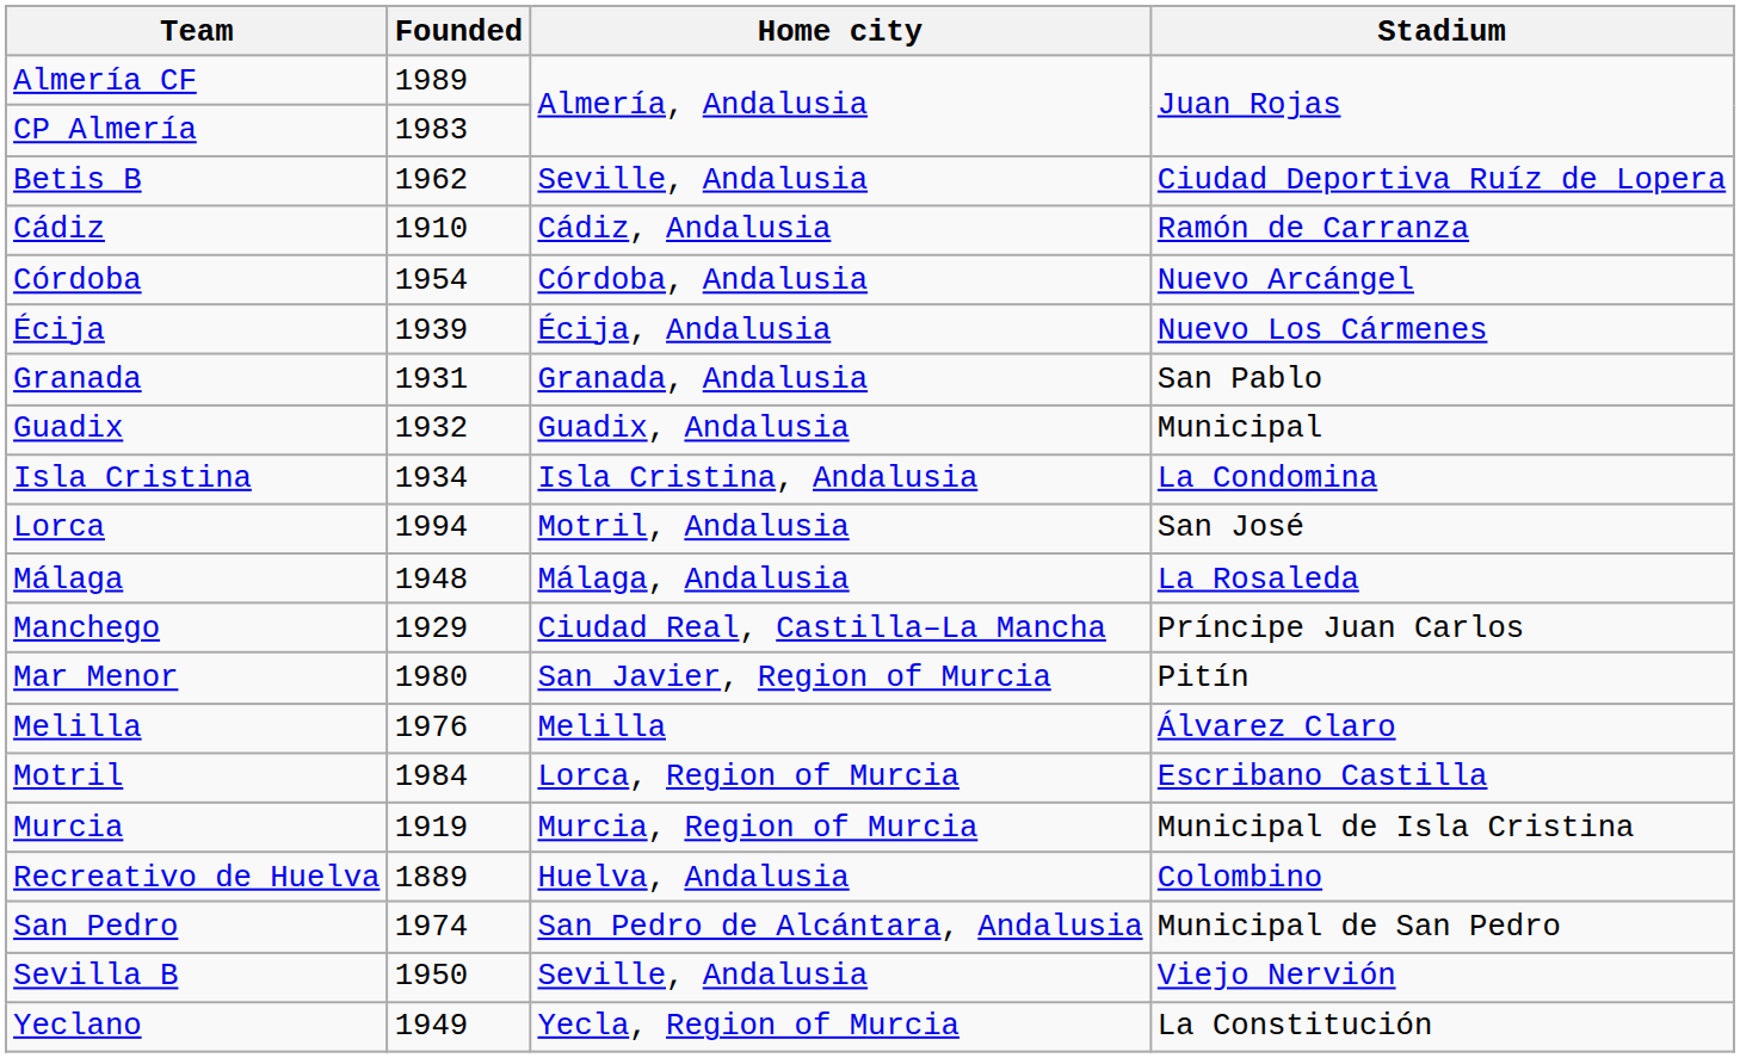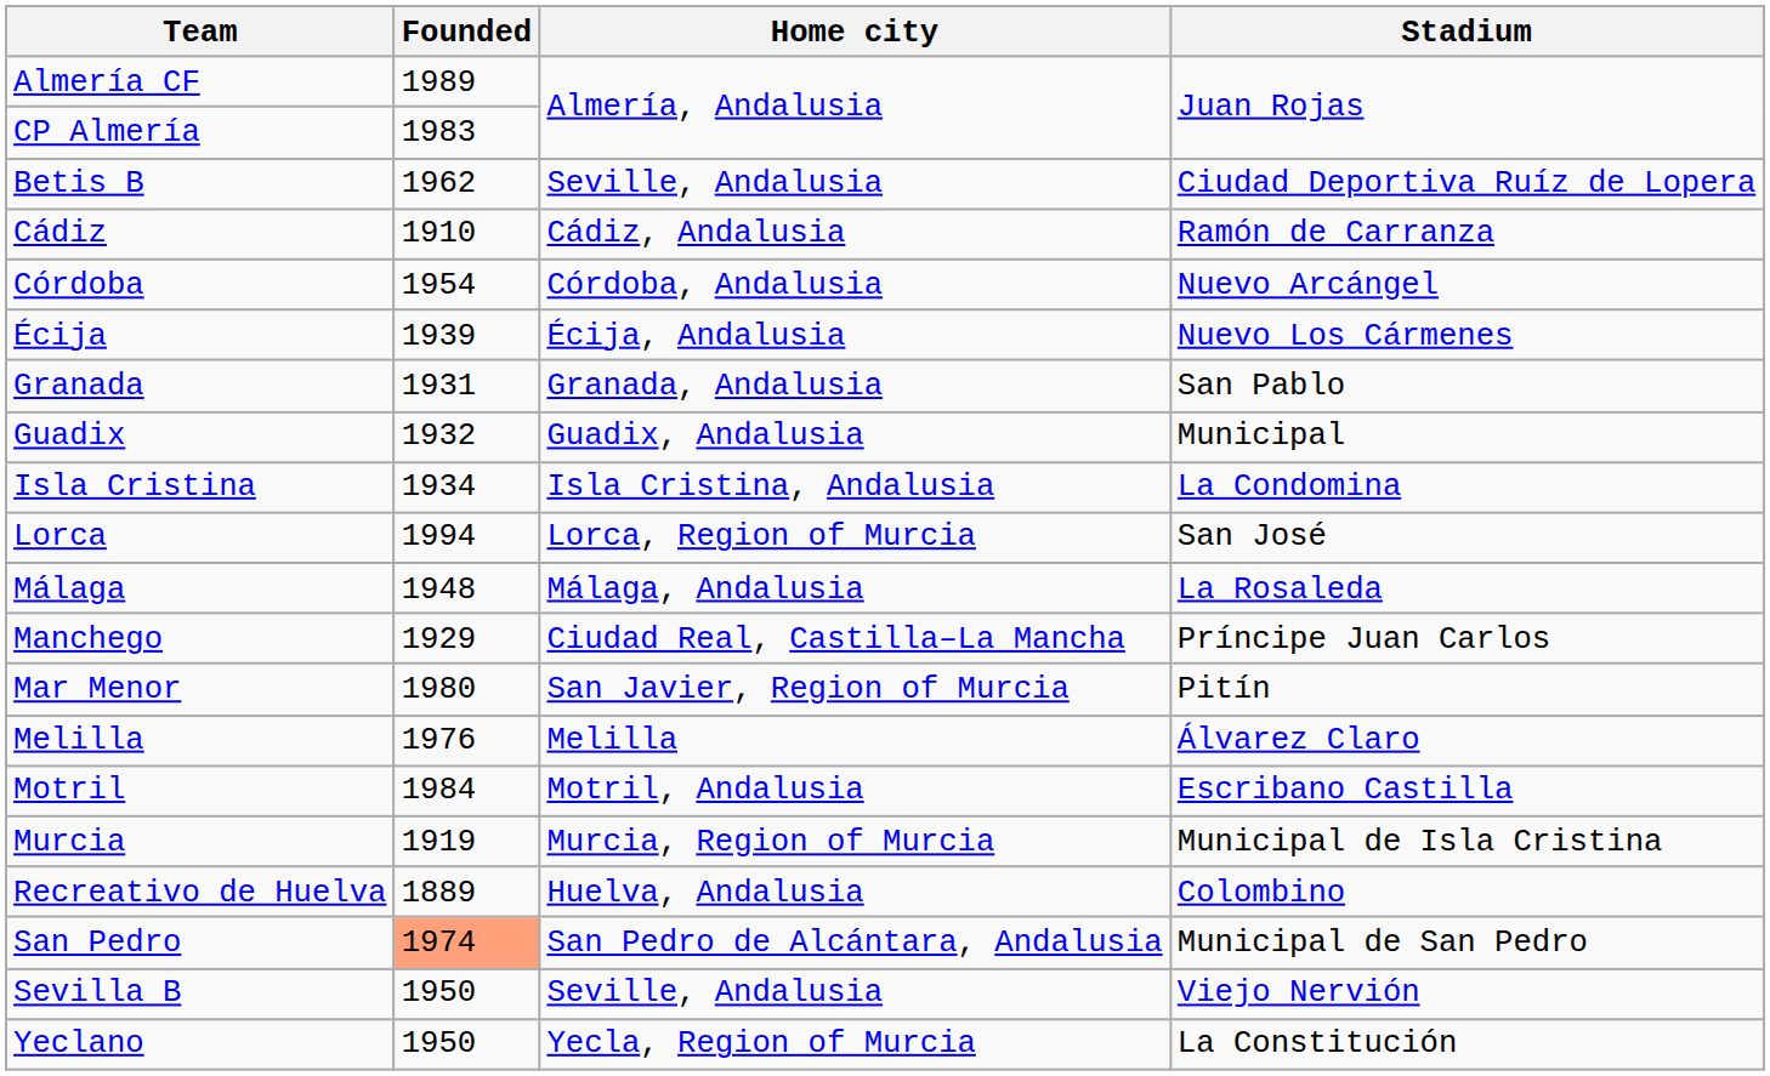 <table class="wikitable sortable">
 <tr>
 <th>Team</th>
 <th>Founded</th>
 <th>Home city</th>
 <th>Stadium</th>
 </tr>
 <tr>
 <td><a href='#'>Almería CF</a></td>
 <td>1989</td>
 <td rowspan=2><a href='#'>Almería</a>, <a href='#'>Andalusia</a></td>
 <td rowspan=2><a href='#'>Juan Rojas</a></td>
 </tr>
 <tr>
 <td><a href='#'>CP Almería</a></td>
 <td>1983</td>
 </tr>
 <tr>
 <td><a href='#'>Betis B</a></td>
 <td>1962</td>
 <td><a href='#'>Seville</a>, <a href='#'>Andalusia</a></td>
 <td><a href='#'>Ciudad Deportiva Ruíz de Lopera</a></td>
 </tr>
 <tr>
 <td><a href='#'>Cádiz</a></td>
 <td>1910</td>
 <td><a href='#'>Cádiz</a>, <a href='#'>Andalusia</a></td>
 <td><a href='#'>Ramón de Carranza</a></td>
 </tr>
 <tr>
 <td><a href='#'>Córdoba</a></td>
 <td>1954</td>
 <td><a href='#'>Córdoba</a>, <a href='#'>Andalusia</a></td>
 <td><a href='#'>Nuevo Arcángel</a></td>
 </tr>
 <tr>
 <td><a href='#'>Écija</a></td>
 <td>1939</td>
 <td><a href='#'>Écija</a>, <a href='#'>Andalusia</a></td>
 <td><a href='#'>Nuevo Los Cármenes</a></td>
 </tr>
 <tr>
 <td><a href='#'>Granada</a></td>
 <td>1931</td>
 <td><a href='#'>Granada</a>, <a href='#'>Andalusia</a></td>
 <td>San Pablo</td>
 </tr>
 <tr>
 <td><a href='#'>Guadix</a></td>
 <td>1932</td>
 <td><a href='#'>Guadix</a>, <a href='#'>Andalusia</a></td>
 <td>Municipal</td>
 </tr>
 <tr>
 <td><a href='#'>Isla Cristina</a></td>
 <td>1934</td>
 <td><a href='#'>Isla Cristina</a>, <a href='#'>Andalusia</a></td>
 <td><a href='#'>La Condomina</a></td>
 </tr>
 <tr>
 <td><a href='#'>Lorca</a></td>
 <td>1994</td>
-<td><a href='#'>Motril</a>, <a href='#'>Andalusia</a></td>
+<td><a href='#'>Lorca</a>, <a href='#'>Region of Murcia</a></td>
 <td>San José</td>
 </tr>
 <tr>
 <td><a href='#'>Málaga</a></td>
 <td>1948</td>
 <td><a href='#'>Málaga</a>, <a href='#'>Andalusia</a></td>
 <td><a href='#'>La Rosaleda</a></td>
 </tr>
 <tr>
 <td><a href='#'>Manchego</a></td>
 <td>1929</td>
 <td><a href='#'>Ciudad Real</a>, <a href='#'>Castilla–La Mancha</a></td>
 <td>Príncipe Juan Carlos</td>
 </tr>
 <tr>
 <td><a href='#'>Mar Menor</a></td>
 <td>1980</td>
 <td><a href='#'>San Javier</a>, <a href='#'>Region of Murcia</a></td>
 <td>Pitín</td>
 </tr>
 <tr>
 <td><a href='#'>Melilla</a></td>
 <td>1976</td>
 <td><a href='#'>Melilla</a></td>
 <td><a href='#'>Álvarez Claro</a></td>
 </tr>
 <tr>
 <td><a href='#'>Motril</a></td>
 <td>1984</td>
-<td><a href='#'>Lorca</a>, <a href='#'>Region of Murcia</a></td>
+<td><a href='#'>Motril</a>, <a href='#'>Andalusia</a></td>
 <td><a href='#'>Escribano Castilla</a></td>
 </tr>
 <tr>
 <td><a href='#'>Murcia</a></td>
 <td>1919</td>
 <td><a href='#'>Murcia</a>, <a href='#'>Region of Murcia</a></td>
 <td>Municipal de Isla Cristina</td>
 </tr>
 <tr>
 <td><a href='#'>Recreativo de Huelva</a></td>
 <td>1889</td>
 <td><a href='#'>Huelva</a>, <a href='#'>Andalusia</a></td>
 <td><a href='#'>Colombino</a></td>
 </tr>
 <tr>
 <td><a href='#'>San Pedro</a></td>
-<td>1974</td>
+<td style="background: lightsalmon;">1974</td>
 <td><a href='#'>San Pedro de Alcántara</a>, <a href='#'>Andalusia</a></td>
 <td>Municipal de San Pedro</td>
 </tr>
 <tr>
 <td><a href='#'>Sevilla B</a></td>
 <td>1950</td>
 <td><a href='#'>Seville</a>, <a href='#'>Andalusia</a></td>
 <td><a href='#'>Viejo Nervión</a></td>
 </tr>
 <tr>
 <td><a href='#'>Yeclano</a></td>
-<td>1949</td>
+<td>1950</td>
 <td><a href='#'>Yecla</a>, <a href='#'>Region of Murcia</a></td>
 <td>La Constitución</td>
 </tr>
 </table>
